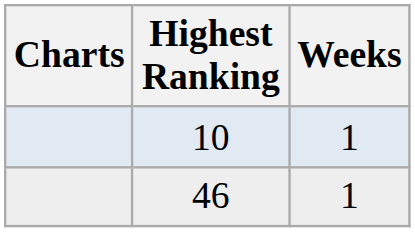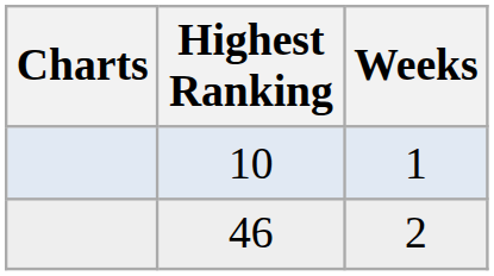 <table class="wikitable">
 <tr class="hintergrundfarbe8" style="text-align:center">
 <th>Charts</th>
 <th>Highest<br> Ranking</th>
 <th>Weeks</th>
 </tr>
 <tr style="background:#E1E9F3; text-align:center;">
 <td style="text-align:left"></td>
 <td>10</td>
 <td>1</td>
 </tr>
 <tr style="background:#EEEEEE; text-align:center;">
 <td style="text-align:left;"></td>
 <td>46</td>
-<td>1</td>
+<td>2</td>
 </tr>
 </table>
